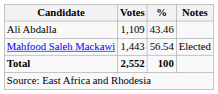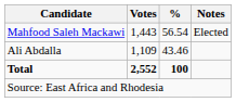 <table class=wikitable style=text-align:left>
 <tr>
 <th>Candidate</th>
 <th>Votes</th>
 <th>%</th>
 <th>Notes</th>
 </tr>
 <tr>
+<td><a href='#'>Mahfood Saleh Mackawi</a></td>
+<td align=right>1,443</td>
+<td align=right>56.54</td>
+<td>Elected</td>
+</tr>
+<tr>
 <td>Ali Abdalla</td>
 <td align=right>1,109</td>
 <td align=right>43.46</td>
 <td></td>
-</tr>
-<tr>
-<td><a href='#'>Mahfood Saleh Mackawi</a></td>
-<td align=right>1,443</td>
-<td align=right>56.54</td>
-<td>Elected</td>
 </tr>
 <tr>
 <td><strong>Total</strong></td>
 <td align=right><strong>2,552</strong></td>
 <td align=right><strong>100</strong></td>
 <td></td>
 </tr>
 <tr>
 <td colspan=4>Source: East Africa and Rhodesia</td>
 </tr>
 </table>
